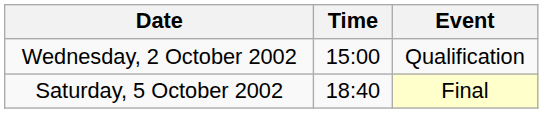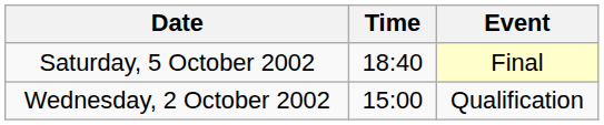 <table class = "wikitable" style="text-align:center;">
 <tr>
 <th width=220>Date</th>
 <th width=50>Time</th>
 <th width=100>Event</th>
 </tr>
 <tr>
+<td>Saturday, 5 October 2002</td>
+<td>18:40</td>
+<td bgcolor=ffffcc>Final</td>
+</tr>
+<tr>
 <td>Wednesday, 2 October 2002</td>
 <td>15:00</td>
 <td>Qualification</td>
 </tr>
-<tr>
-<td>Saturday, 5 October 2002</td>
-<td>18:40</td>
-<td bgcolor=ffffcc>Final</td>
-</tr>
 </table>
